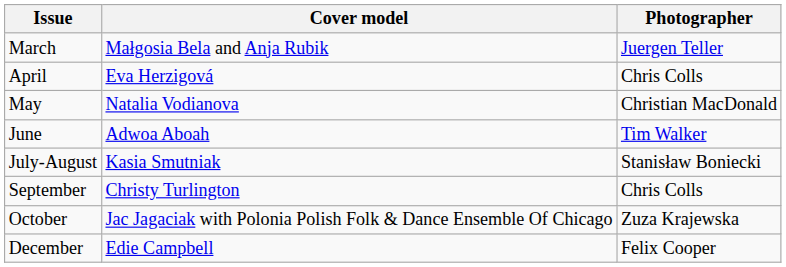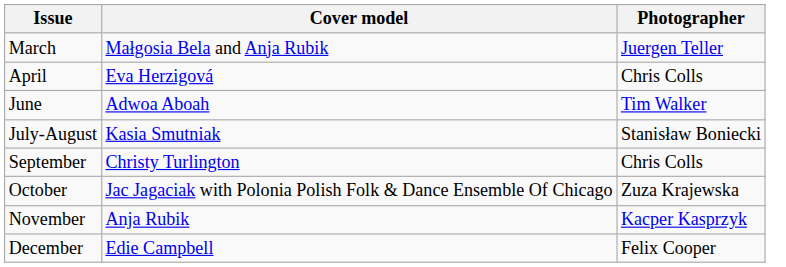 <table class="sortable wikitable">
 <tr>
 <th>Issue</th>
 <th>Cover model</th>
 <th>Photographer</th>
 </tr>
 <tr>
 <td>March</td>
 <td><a href='#'>Małgosia Bela</a> and <a href='#'>Anja Rubik</a></td>
 <td><a href='#'>Juergen Teller</a></td>
 </tr>
 <tr>
 <td>April</td>
 <td><a href='#'>Eva Herzigová</a></td>
 <td>Chris Colls</td>
-</tr>
-<tr>
-<td>May</td>
-<td><a href='#'>Natalia Vodianova</a></td>
-<td>Christian MacDonald</td>
 </tr>
 <tr>
 <td>June</td>
 <td><a href='#'>Adwoa Aboah</a></td>
 <td><a href='#'>Tim Walker</a></td>
 </tr>
 <tr>
 <td>July-August</td>
 <td><a href='#'>Kasia Smutniak</a></td>
 <td>Stanisław Boniecki</td>
 </tr>
 <tr>
 <td>September</td>
 <td><a href='#'>Christy Turlington</a></td>
 <td>Chris Colls</td>
 </tr>
 <tr>
 <td>October</td>
 <td><a href='#'>Jac Jagaciak</a> with Polonia Polish Folk & Dance Ensemble Of Chicago</td>
 <td>Zuza Krajewska</td>
 </tr>
 <tr>
+<td>November</td>
+<td><a href='#'>Anja Rubik</a></td>
+<td><a href='#'>Kacper Kasprzyk</a></td>
+</tr>
+<tr>
 <td>December</td>
 <td><a href='#'>Edie Campbell</a></td>
 <td>Felix Cooper</td>
 </tr>
 </table>
